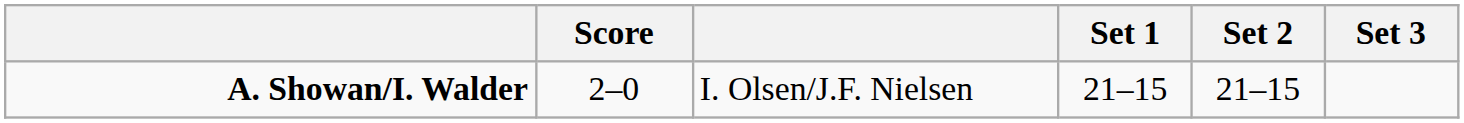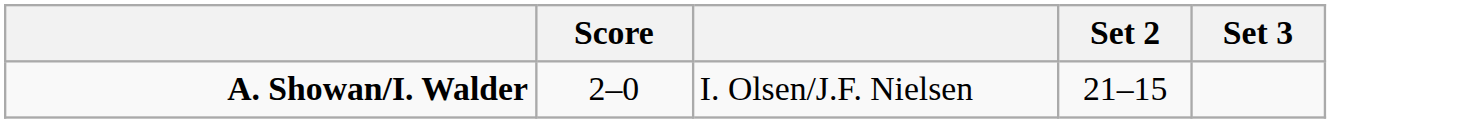 <table class="wikitable" style="text-align: center; font-size:90% ">
 <tr>
 <th align="right" width="220"></th>
 <th width="60">Score</th>
 <th align="left" width="150"></th>
-<th width="50">Set 1</th>
 <th width="50">Set 2</th>
 <th width="50">Set 3</th>
 </tr>
 <tr>
 <td align=right><strong>A. Showan/I. Walder </strong></td>
 <td align=center>2–0</td>
 <td align=left> I. Olsen/J.F. Nielsen</td>
 <td>21–15</td>
-<td>21–15</td>
 <td></td>
 </tr>
 </table>
